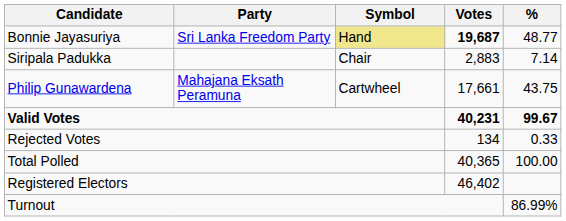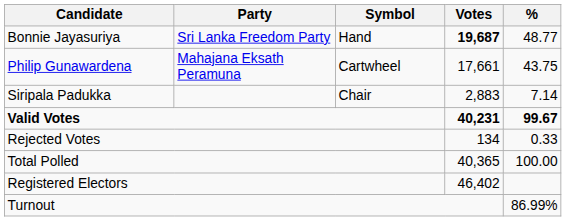 <table class="wikitable" border="1" style="text-align:right;">
 <tr>
 <th align=left width="190">Candidate</th>
 <th align=left width="180">Party</th>
 <th align=left width="120">Symbol</th>
 <th align=left width="60">Votes</th>
 <th align=left width="60">%</th>
 </tr>
 <tr>
 <td align=left>Bonnie Jayasuriya</td>
 <td align=left><a href='#'>Sri Lanka Freedom Party</a></td>
-<td align=left style="background: khaki;">Hand</td>
+<td align=left>Hand</td>
 <td align=right><strong>19,687</strong></td>
 <td>48.77</td>
+</tr>
+<tr>
+<td align=left><a href='#'>Philip Gunawardena</a></td>
+<td align=left><a href='#'>Mahajana Eksath Peramuna</a></td>
+<td align=left>Cartwheel</td>
+<td>17,661</td>
+<td>43.75</td>
 </tr>
 <tr>
 <td align=left>Siripala Padukka</td>
 <td></td>
 <td align=left>Chair</td>
 <td>2,883</td>
 <td>7.14</td>
-</tr>
-<tr>
-<td align=left><a href='#'>Philip Gunawardena</a></td>
-<td align=left><a href='#'>Mahajana Eksath Peramuna</a></td>
-<td align=left>Cartwheel</td>
-<td>17,661</td>
-<td>43.75</td>
 </tr>
 <tr>
 <td align=left colspan=3><strong>Valid Votes</strong></td>
 <td align=right><strong>40,231</strong></td>
 <td align=right><strong>99.67</strong></td>
 </tr>
 <tr>
 <td align=left colspan=3>Rejected Votes</td>
 <td align=right>134</td>
 <td align=right>0.33</td>
 </tr>
 <tr>
 <td align=left colspan=3>Total Polled</td>
 <td align=right>40,365</td>
 <td align=right>100.00</td>
 </tr>
 <tr>
 <td align=left colspan=3>Registered Electors</td>
 <td align=right>46,402</td>
 <td></td>
 </tr>
 <tr>
 <td align=left colspan=4>Turnout</td>
 <td align=right>86.99%</td>
 </tr>
 </table>
